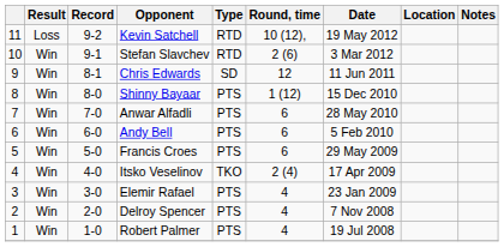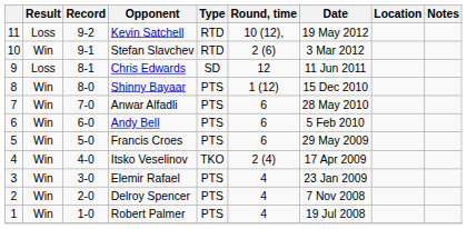 <table class="wikitable" style="text-align:center; font-size:95%">
 <tr>
 <th></th>
 <th>Result</th>
 <th>Record</th>
 <th>Opponent</th>
 <th>Type</th>
 <th>Round, time</th>
 <th>Date</th>
 <th>Location</th>
 <th>Notes</th>
 </tr>
 <tr>
 <td>11</td>
 <td>Loss</td>
 <td>9-2</td>
 <td align=left> <a href='#'>Kevin Satchell</a></td>
 <td>RTD</td>
 <td>10 (12), </td>
 <td>19 May 2012</td>
 <td align=left></td>
 <td align=left></td>
 </tr>
 <tr>
 <td>10</td>
 <td>Win</td>
 <td>9-1</td>
 <td align=left> Stefan Slavchev</td>
 <td>RTD</td>
 <td>2 (6)</td>
 <td>3 Mar 2012</td>
 <td align=left></td>
 <td></td>
 </tr>
 <tr>
 <td>9</td>
-<td>Win</td>
+<td>Loss</td>
 <td>8-1</td>
 <td align=left> <a href='#'>Chris Edwards</a></td>
 <td>SD</td>
 <td>12</td>
 <td>11 Jun 2011</td>
 <td align=left></td>
 <td align=left></td>
 </tr>
 <tr>
 <td>8</td>
 <td>Win</td>
 <td>8-0</td>
 <td align=left> <a href='#'>Shinny Bayaar</a></td>
 <td>PTS</td>
 <td>1 (12)</td>
 <td>15 Dec 2010</td>
 <td align=left></td>
 <td align=left></td>
 </tr>
 <tr>
 <td>7</td>
 <td>Win</td>
 <td>7-0</td>
 <td align=left> Anwar Alfadli</td>
 <td>PTS</td>
 <td>6</td>
 <td>28 May 2010</td>
 <td align=left></td>
 <td></td>
 </tr>
 <tr>
 <td>6</td>
 <td>Win</td>
 <td>6-0</td>
 <td align=left> <a href='#'>Andy Bell</a></td>
 <td>PTS</td>
 <td>6</td>
 <td>5 Feb 2010</td>
 <td align=left></td>
 <td></td>
 </tr>
 <tr>
 <td>5</td>
 <td>Win</td>
 <td>5-0</td>
 <td align=left> Francis Croes</td>
 <td>PTS</td>
 <td>6</td>
 <td>29 May 2009</td>
 <td align=left></td>
 <td></td>
 </tr>
 <tr>
 <td>4</td>
 <td>Win</td>
 <td>4-0</td>
 <td align=left> Itsko Veselinov</td>
 <td>TKO</td>
 <td>2 (4)</td>
 <td>17 Apr 2009</td>
 <td align=left></td>
 <td></td>
 </tr>
 <tr>
 <td>3</td>
 <td>Win</td>
 <td>3-0</td>
 <td align=left> Elemir Rafael</td>
 <td>PTS</td>
 <td>4</td>
 <td>23 Jan 2009</td>
 <td align=left></td>
 <td></td>
 </tr>
 <tr>
 <td>2</td>
 <td>Win</td>
 <td>2-0</td>
 <td align=left> Delroy Spencer</td>
 <td>PTS</td>
 <td>4</td>
 <td>7 Nov 2008</td>
 <td align=left></td>
 <td></td>
 </tr>
 <tr>
 <td>1</td>
 <td>Win</td>
 <td>1-0</td>
 <td align=left> Robert Palmer</td>
 <td>PTS</td>
 <td>4</td>
 <td>19 Jul 2008</td>
 <td align=left></td>
 <td></td>
 </tr>
 <tr>
 </tr>
 </table>
